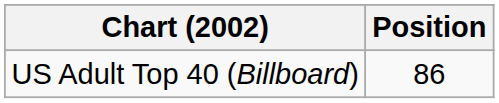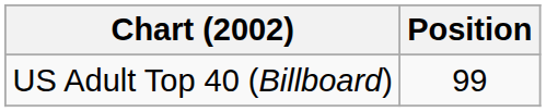 <table class="wikitable">
 <tr>
 <th>Chart (2002)</th>
 <th>Position</th>
 </tr>
 <tr>
 <td>US Adult Top 40 (<em>Billboard</em>)</td>
-<td align="center">86</td>
+<td align="center">99</td>
 </tr>
 </table>
